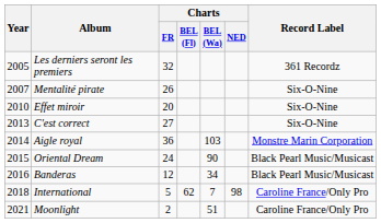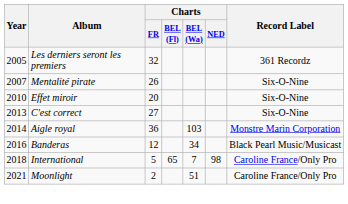 <table class="wikitable">
 <tr>
 <th style="text-align:center;" rowspan="2">Year</th>
 <th rowspan="2" style="text-align:center; width:180px;">Album</th>
 <th style="text-align:center;" colspan="4">Charts</th>
 <th style="text-align:center;" rowspan="2">Record Label</th>
 </tr>
 <tr>
 <th width="20"><small><a href='#'>FR</a></small><br></th>
 <th width="20"><small><a href='#'>BEL <br>(Fl)</a></small><br></th>
 <th width="20"><small><a href='#'>BEL <br>(Wa)</a></small><br></th>
 <th width="20"><small><a href='#'>NED</a></small><br></th>
 </tr>
 <tr>
 <td style="text-align:center;">2005</td>
 <td><em>Les derniers seront les premiers</em></td>
 <td style="text-align:center;">32</td>
 <td style="text-align:center;"></td>
 <td style="text-align:center;"></td>
 <td style="text-align:center;"></td>
 <td style="text-align:center;">361 Recordz</td>
 </tr>
 <tr>
 <td style="text-align:center;">2007</td>
 <td><em>Mentalité pirate</em></td>
 <td style="text-align:center;">26</td>
 <td style="text-align:center;"></td>
 <td style="text-align:center;"></td>
 <td style="text-align:center;"></td>
 <td style="text-align:center;">Six-O-Nine</td>
 </tr>
 <tr>
 <td style="text-align:center;">2010</td>
 <td><em>Effet miroir</em></td>
 <td style="text-align:center;">20</td>
 <td style="text-align:center;"></td>
 <td style="text-align:center;"></td>
 <td style="text-align:center;"></td>
 <td style="text-align:center;">Six-O-Nine</td>
 </tr>
 <tr>
 <td style="text-align:center;">2013</td>
 <td><em>C'est correct</em></td>
 <td style="text-align:center;">27</td>
 <td style="text-align:center;"></td>
 <td style="text-align:center;"></td>
 <td style="text-align:center;"></td>
 <td style="text-align:center;">Six-O-Nine</td>
 </tr>
 <tr>
 <td style="text-align:center;">2014</td>
 <td><em>Aigle royal</em></td>
 <td style="text-align:center;">36</td>
 <td style="text-align:center;"></td>
 <td style="text-align:center;">103</td>
 <td style="text-align:center;"></td>
 <td style="text-align:center;"><a href='#'>Monstre Marin Corporation</a></td>
 </tr>
 <tr>
-<td style="text-align:center;">2015</td>
-<td><em>Oriental Dream</em></td>
-<td style="text-align:center;">24</td>
-<td style="text-align:center;"></td>
-<td style="text-align:center;">90</td>
-<td style="text-align:center;"></td>
-<td style="text-align:center;">Black Pearl Music/Musicast</td>
-</tr>
-<tr>
 <td style="text-align:center;">2016</td>
 <td><em>Banderas</em></td>
 <td style="text-align:center;">12<br></td>
 <td style="text-align:center;"></td>
 <td style="text-align:center;">34</td>
 <td style="text-align:center;"></td>
 <td style="text-align:center;">Black Pearl Music/Musicast</td>
 </tr>
 <tr>
 <td style="text-align:center;">2018</td>
 <td><em>International</em></td>
 <td style="text-align:center;">5</td>
-<td style="text-align:center;">62</td>
+<td style="text-align:center;">65</td>
 <td style="text-align:center;">7</td>
 <td style="text-align:center;">98</td>
 <td style="text-align:center;"><a href='#'>Caroline France</a>/Only Pro</td>
 </tr>
 <tr>
 <td style="text-align:center;">2021</td>
 <td><em>Moonlight</em></td>
 <td style="text-align:center;">2</td>
 <td style="text-align:center;"></td>
 <td style="text-align:center;">51</td>
 <td style="text-align:center;"></td>
 <td style="text-align:center;">Caroline France/Only Pro</td>
 </tr>
 </table>
